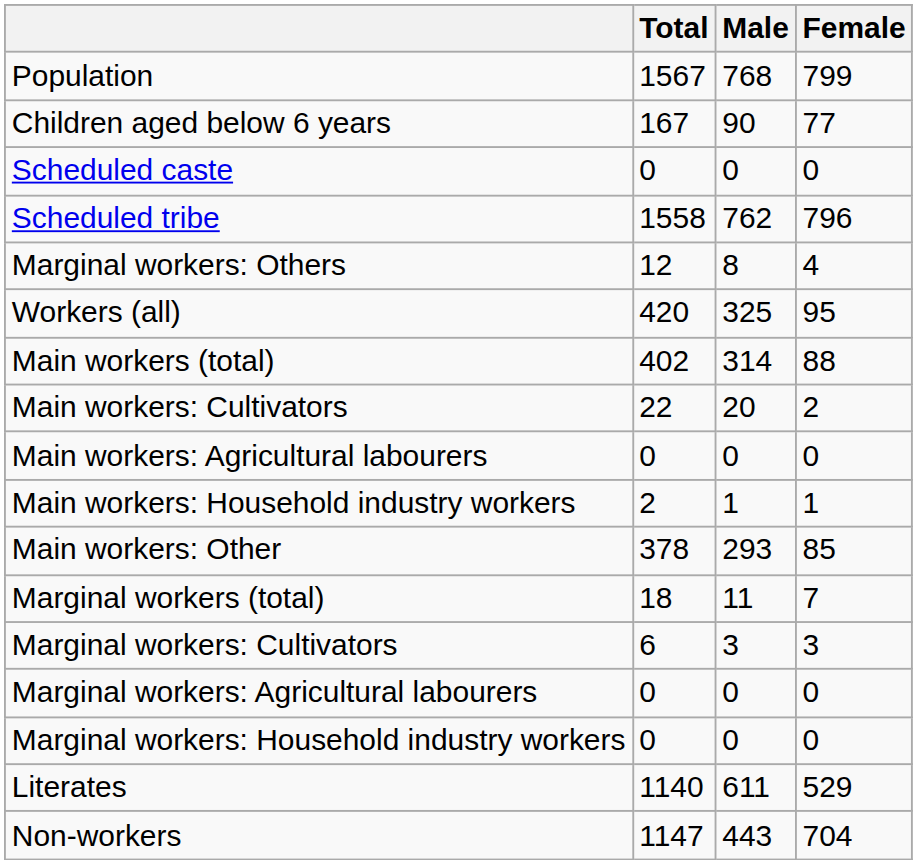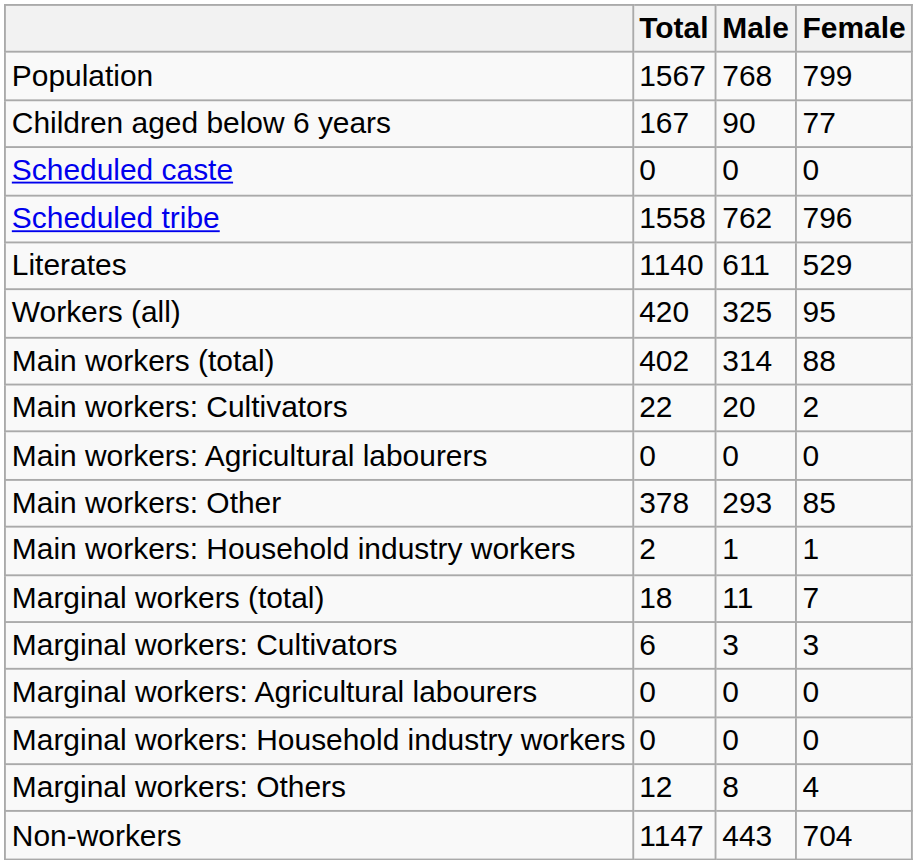 <table class="wikitable sortable">
 <tr>
 <th></th>
 <th>Total</th>
 <th>Male</th>
 <th>Female</th>
 </tr>
 <tr>
 <td>Population</td>
 <td>1567</td>
 <td>768</td>
 <td>799</td>
 </tr>
 <tr>
 <td>Children aged below 6 years</td>
 <td>167</td>
 <td>90</td>
 <td>77</td>
 </tr>
 <tr>
 <td><a href='#'>Scheduled caste</a></td>
 <td>0</td>
 <td>0</td>
 <td>0</td>
 </tr>
 <tr>
 <td><a href='#'>Scheduled tribe</a></td>
 <td>1558</td>
 <td>762</td>
 <td>796</td>
 </tr>
 <tr>
-<td>Marginal workers: Others</td>
-<td>12</td>
-<td>8</td>
-<td>4</td>
+<td>Literates</td>
+<td>1140</td>
+<td>611</td>
+<td>529</td>
 </tr>
 <tr>
 <td>Workers (all)</td>
 <td>420</td>
 <td>325</td>
 <td>95</td>
 </tr>
 <tr>
 <td>Main workers (total)</td>
 <td>402</td>
 <td>314</td>
 <td>88</td>
 </tr>
 <tr>
 <td>Main workers: Cultivators</td>
 <td>22</td>
 <td>20</td>
 <td>2</td>
 </tr>
 <tr>
 <td>Main workers: Agricultural labourers</td>
 <td>0</td>
 <td>0</td>
 <td>0</td>
 </tr>
 <tr>
+<td>Main workers: Other</td>
+<td>378</td>
+<td>293</td>
+<td>85</td>
+</tr>
+<tr>
 <td>Main workers: Household industry workers</td>
 <td>2</td>
 <td>1</td>
 <td>1</td>
-</tr>
-<tr>
-<td>Main workers: Other</td>
-<td>378</td>
-<td>293</td>
-<td>85</td>
 </tr>
 <tr>
 <td>Marginal workers (total)</td>
 <td>18</td>
 <td>11</td>
 <td>7</td>
 </tr>
 <tr>
 <td>Marginal workers: Cultivators</td>
 <td>6</td>
 <td>3</td>
 <td>3</td>
 </tr>
 <tr>
 <td>Marginal workers: Agricultural labourers</td>
 <td>0</td>
 <td>0</td>
 <td>0</td>
 </tr>
 <tr>
 <td>Marginal workers: Household industry workers</td>
 <td>0</td>
 <td>0</td>
 <td>0</td>
 </tr>
 <tr>
-<td>Literates</td>
-<td>1140</td>
-<td>611</td>
-<td>529</td>
+<td>Marginal workers: Others</td>
+<td>12</td>
+<td>8</td>
+<td>4</td>
 </tr>
 <tr>
 <td>Non-workers</td>
 <td>1147</td>
 <td>443</td>
 <td>704</td>
 </tr>
 </table>
